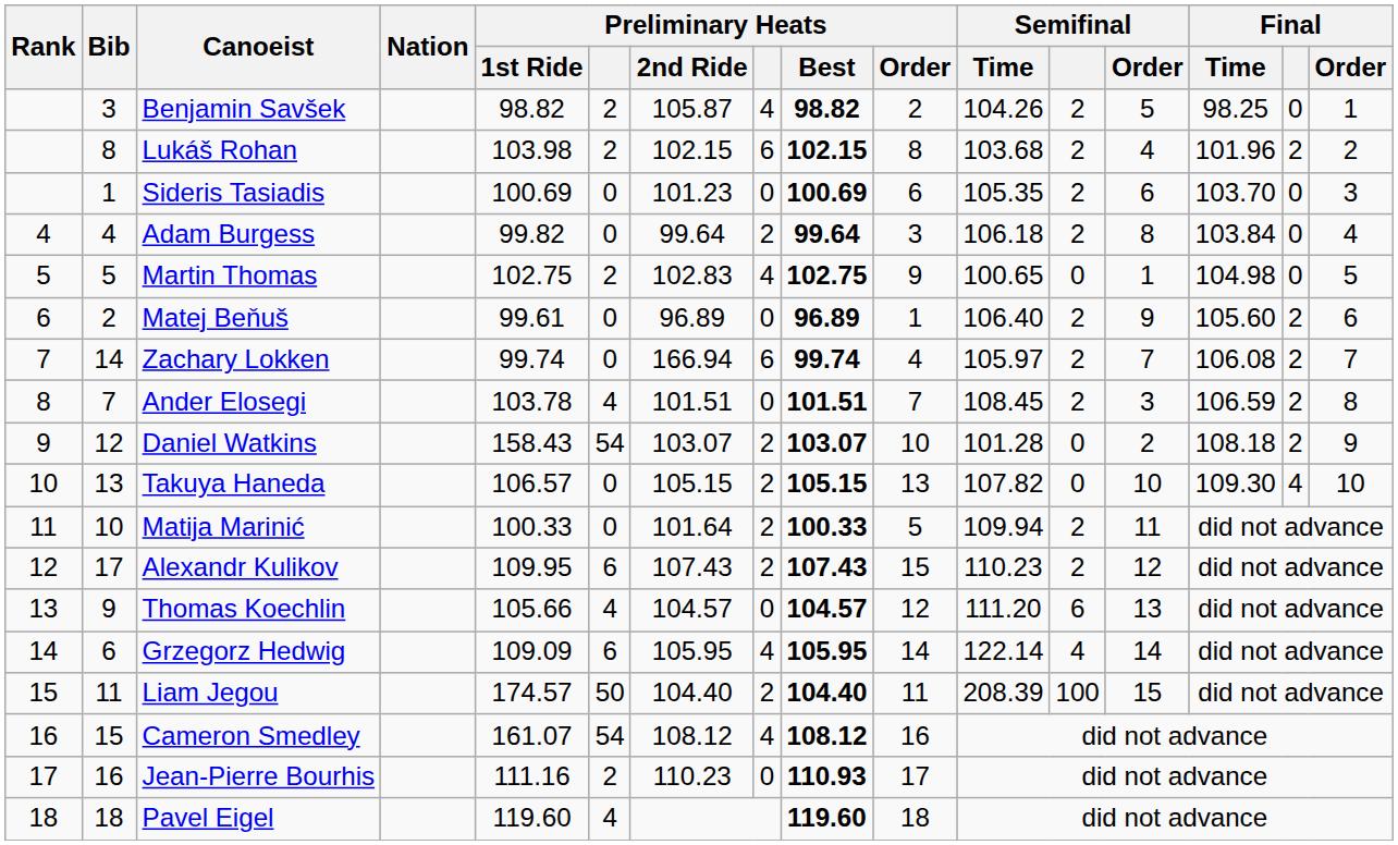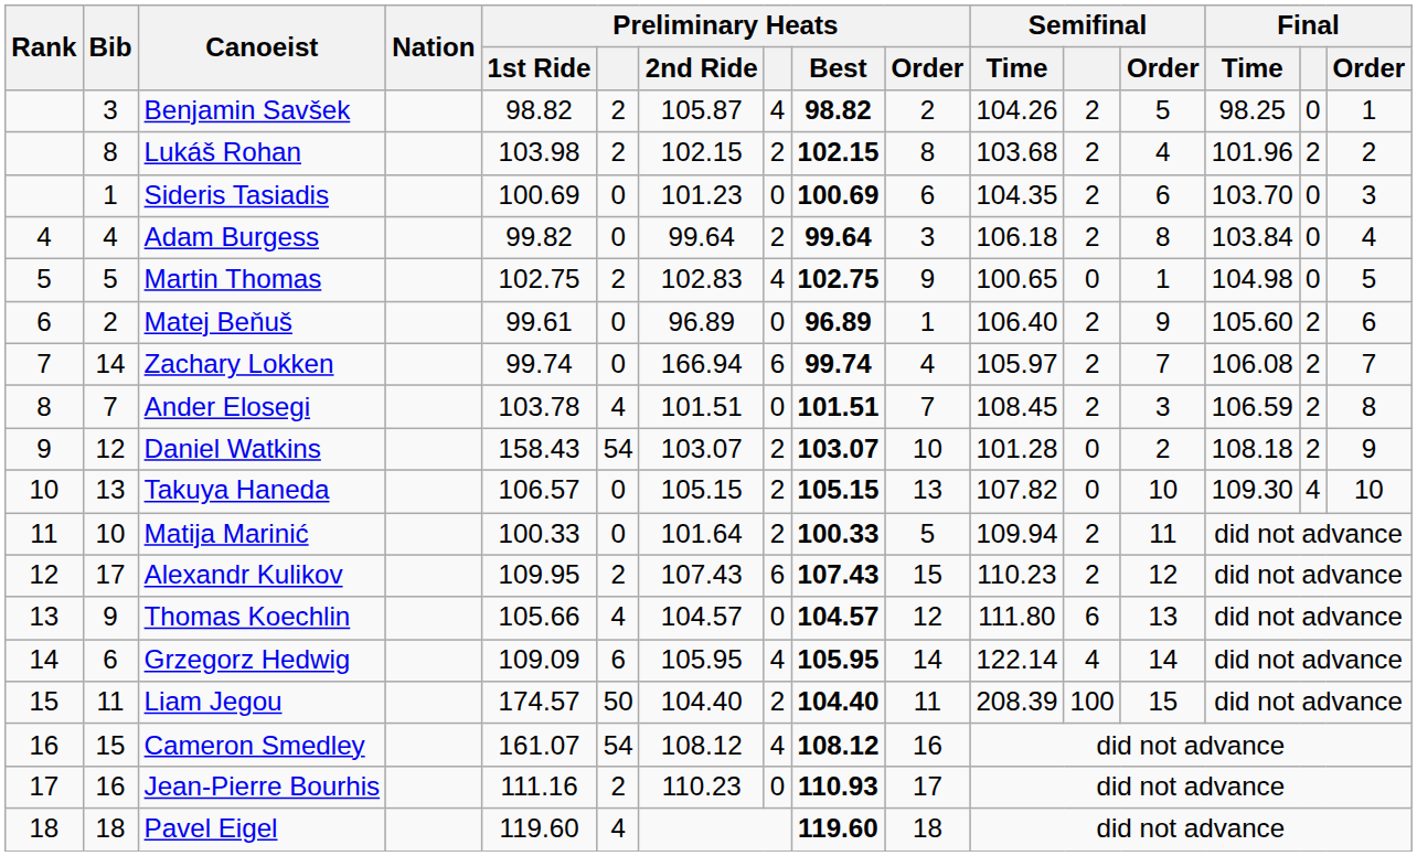 <table class="wikitable sortable" style="text-align:center">
 <tr>
 <th rowspan=2>Rank</th>
 <th rowspan=2>Bib</th>
 <th rowspan=2>Canoeist</th>
 <th rowspan=2>Nation</th>
 <th colspan=6>Preliminary Heats</th>
 <th colspan=3>Semifinal</th>
 <th colspan=3>Final</th>
 </tr>
 <tr>
 <th>1st Ride</th>
 <th></th>
 <th>2nd Ride</th>
 <th></th>
 <th>Best</th>
 <th>Order</th>
 <th>Time</th>
 <th></th>
 <th>Order</th>
 <th>Time</th>
 <th></th>
 <th>Order</th>
 </tr>
 <tr>
 <td></td>
 <td>3</td>
 <td align=left><a href='#'>Benjamin Savšek</a></td>
 <td align=left></td>
 <td>98.82</td>
 <td>2</td>
 <td>105.87</td>
 <td>4</td>
 <td><strong>98.82</strong></td>
 <td>2</td>
 <td>104.26</td>
 <td>2</td>
 <td>5</td>
 <td>98.25</td>
 <td>0</td>
 <td>1</td>
 </tr>
 <tr>
 <td></td>
 <td>8</td>
 <td align=left><a href='#'>Lukáš Rohan</a></td>
 <td align=left></td>
 <td>103.98</td>
 <td>2</td>
 <td>102.15</td>
-<td>6</td>
+<td>2</td>
 <td><strong>102.15</strong></td>
 <td>8</td>
 <td>103.68</td>
 <td>2</td>
 <td>4</td>
 <td>101.96</td>
 <td>2</td>
 <td>2</td>
 </tr>
 <tr>
 <td></td>
 <td>1</td>
 <td align=left><a href='#'>Sideris Tasiadis</a></td>
 <td align=left></td>
 <td>100.69</td>
 <td>0</td>
 <td>101.23</td>
 <td>0</td>
 <td><strong>100.69</strong></td>
 <td>6</td>
-<td>105.35</td>
+<td>104.35</td>
 <td>2</td>
 <td>6</td>
 <td>103.70</td>
 <td>0</td>
 <td>3</td>
 </tr>
 <tr>
 <td>4</td>
 <td>4</td>
 <td align=left><a href='#'>Adam Burgess</a></td>
 <td align=left></td>
 <td>99.82</td>
 <td>0</td>
 <td>99.64</td>
 <td>2</td>
 <td><strong>99.64</strong></td>
 <td>3</td>
 <td>106.18</td>
 <td>2</td>
 <td>8</td>
 <td>103.84</td>
 <td>0</td>
 <td>4</td>
 </tr>
 <tr>
 <td>5</td>
 <td>5</td>
 <td align=left><a href='#'>Martin Thomas</a></td>
 <td align=left></td>
 <td>102.75</td>
 <td>2</td>
 <td>102.83</td>
 <td>4</td>
 <td><strong>102.75</strong></td>
 <td>9</td>
 <td>100.65</td>
 <td>0</td>
 <td>1</td>
 <td>104.98</td>
 <td>0</td>
 <td>5</td>
 </tr>
 <tr>
 <td>6</td>
 <td>2</td>
 <td align=left><a href='#'>Matej Beňuš</a></td>
 <td align=left></td>
 <td>99.61</td>
 <td>0</td>
 <td>96.89</td>
 <td>0</td>
 <td><strong>96.89</strong></td>
 <td>1</td>
 <td>106.40</td>
 <td>2</td>
 <td>9</td>
 <td>105.60</td>
 <td>2</td>
 <td>6</td>
 </tr>
 <tr>
 <td>7</td>
 <td>14</td>
 <td align=left><a href='#'>Zachary Lokken</a></td>
 <td align=left></td>
 <td>99.74</td>
 <td>0</td>
 <td>166.94</td>
 <td>6</td>
 <td><strong>99.74</strong></td>
 <td>4</td>
 <td>105.97</td>
 <td>2</td>
 <td>7</td>
 <td>106.08</td>
 <td>2</td>
 <td>7</td>
 </tr>
 <tr>
 <td>8</td>
 <td>7</td>
 <td align=left><a href='#'>Ander Elosegi</a></td>
 <td align=left></td>
 <td>103.78</td>
 <td>4</td>
 <td>101.51</td>
 <td>0</td>
 <td><strong>101.51</strong></td>
 <td>7</td>
 <td>108.45</td>
 <td>2</td>
 <td>3</td>
 <td>106.59</td>
 <td>2</td>
 <td>8</td>
 </tr>
 <tr>
 <td>9</td>
 <td>12</td>
 <td align=left><a href='#'>Daniel Watkins</a></td>
 <td align=left></td>
 <td>158.43</td>
 <td>54</td>
 <td>103.07</td>
 <td>2</td>
 <td><strong>103.07</strong></td>
 <td>10</td>
 <td>101.28</td>
 <td>0</td>
 <td>2</td>
 <td>108.18</td>
 <td>2</td>
 <td>9</td>
 </tr>
 <tr>
 <td>10</td>
 <td>13</td>
 <td align=left><a href='#'>Takuya Haneda</a></td>
 <td align=left></td>
 <td>106.57</td>
 <td>0</td>
 <td>105.15</td>
 <td>2</td>
 <td><strong>105.15</strong></td>
 <td>13</td>
 <td>107.82</td>
 <td>0</td>
 <td>10</td>
 <td>109.30</td>
 <td>4</td>
 <td>10</td>
 </tr>
 <tr>
 <td>11</td>
 <td>10</td>
 <td align=left><a href='#'>Matija Marinić</a></td>
 <td align=left></td>
 <td>100.33</td>
 <td>0</td>
 <td>101.64</td>
 <td>2</td>
 <td><strong>100.33</strong></td>
 <td>5</td>
 <td>109.94</td>
 <td>2</td>
 <td>11</td>
 <td colspan=3>did not advance</td>
 </tr>
 <tr>
 <td>12</td>
 <td>17</td>
 <td align=left><a href='#'>Alexandr Kulikov</a></td>
 <td align=left></td>
 <td>109.95</td>
+<td>2</td>
+<td>107.43</td>
 <td>6</td>
-<td>107.43</td>
-<td>2</td>
 <td><strong>107.43</strong></td>
 <td>15</td>
 <td>110.23</td>
 <td>2</td>
 <td>12</td>
 <td colspan=3>did not advance</td>
 </tr>
 <tr>
 <td>13</td>
 <td>9</td>
 <td align=left><a href='#'>Thomas Koechlin</a></td>
 <td align=left></td>
 <td>105.66</td>
 <td>4</td>
 <td>104.57</td>
 <td>0</td>
 <td><strong>104.57</strong></td>
 <td>12</td>
-<td>111.20</td>
+<td>111.80</td>
 <td>6</td>
 <td>13</td>
 <td colspan=3>did not advance</td>
 </tr>
 <tr>
 <td>14</td>
 <td>6</td>
 <td align=left><a href='#'>Grzegorz Hedwig</a></td>
 <td align=left></td>
 <td>109.09</td>
 <td>6</td>
 <td>105.95</td>
 <td>4</td>
 <td><strong>105.95</strong></td>
 <td>14</td>
 <td>122.14</td>
 <td>4</td>
 <td>14</td>
 <td colspan=3>did not advance</td>
 </tr>
 <tr>
 <td>15</td>
 <td>11</td>
 <td align=left><a href='#'>Liam Jegou</a></td>
 <td align=left></td>
 <td>174.57</td>
 <td>50</td>
 <td>104.40</td>
 <td>2</td>
 <td><strong>104.40</strong></td>
 <td>11</td>
 <td>208.39</td>
 <td>100</td>
 <td>15</td>
 <td colspan=3>did not advance</td>
 </tr>
 <tr>
 <td>16</td>
 <td>15</td>
 <td align=left><a href='#'>Cameron Smedley</a></td>
 <td align=left></td>
 <td>161.07</td>
 <td>54</td>
 <td>108.12</td>
 <td>4</td>
 <td><strong>108.12</strong></td>
 <td>16</td>
 <td colspan=6>did not advance</td>
 </tr>
 <tr>
 <td>17</td>
 <td>16</td>
 <td align=left><a href='#'>Jean-Pierre Bourhis</a></td>
 <td align=left></td>
 <td>111.16</td>
 <td>2</td>
 <td>110.23</td>
 <td>0</td>
 <td><strong>110.93</strong></td>
 <td>17</td>
 <td colspan=6>did not advance</td>
 </tr>
 <tr>
 <td>18</td>
 <td>18</td>
 <td align=left><a href='#'>Pavel Eigel</a></td>
 <td align=left></td>
 <td>119.60</td>
 <td>4</td>
 <td colspan=2></td>
 <td><strong>119.60</strong></td>
 <td>18</td>
 <td colspan=6>did not advance</td>
 </tr>
 </table>
